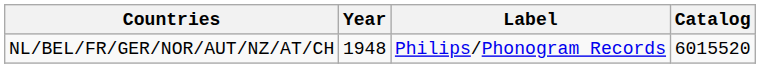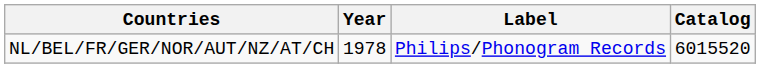 <table class="wikitable">
 <tr>
 <th>Countries</th>
 <th>Year</th>
 <th>Label</th>
 <th>Catalog</th>
 </tr>
 <tr>
 <td>NL/BEL/FR/GER/NOR/AUT/NZ/AT/CH</td>
-<td>1948</td>
+<td>1978</td>
 <td><a href='#'>Philips</a>/<a href='#'>Phonogram Records</a></td>
 <td>6015520</td>
 </tr>
 </table>
